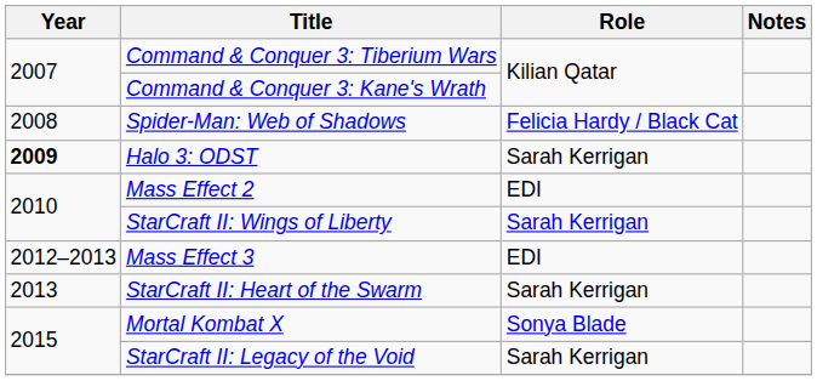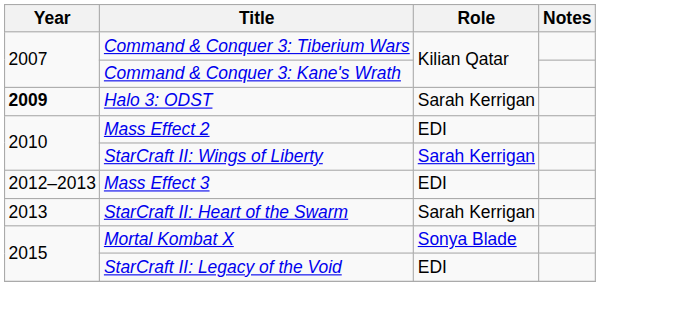 <table class="wikitable sortable">
 <tr>
 <th>Year</th>
 <th>Title</th>
 <th>Role</th>
 <th>Notes</th>
 </tr>
 <tr>
 <td rowspan="2">2007</td>
 <td><em><a href='#'>Command & Conquer 3: Tiberium Wars</a></em></td>
 <td rowspan="2">Kilian Qatar</td>
 <td></td>
 </tr>
 <tr>
 <td><em><a href='#'>Command & Conquer 3: Kane's Wrath</a></em></td>
-<td></td>
-</tr>
-<tr>
-<td>2008</td>
-<td><em><a href='#'>Spider-Man: Web of Shadows</a></em></td>
-<td><a href='#'>Felicia Hardy / Black Cat</a></td>
 <td></td>
 </tr>
 <tr>
 <td><strong>2009</strong></td>
 <td><em><a href='#'>Halo 3: ODST</a></em></td>
 <td>Sarah Kerrigan</td>
 <td></td>
 </tr>
 <tr>
 <td rowspan="2">2010</td>
 <td><em><a href='#'>Mass Effect 2</a></em></td>
 <td>EDI</td>
 <td></td>
 </tr>
 <tr>
 <td><em><a href='#'>StarCraft II: Wings of Liberty</a></em></td>
 <td><a href='#'>Sarah Kerrigan</a></td>
 <td></td>
 </tr>
 <tr>
 <td>2012–2013</td>
 <td><em><a href='#'>Mass Effect 3</a></em></td>
 <td>EDI</td>
 <td></td>
 </tr>
 <tr>
 <td>2013</td>
 <td><em><a href='#'>StarCraft II: Heart of the Swarm</a></em></td>
 <td>Sarah Kerrigan</td>
 <td></td>
 </tr>
 <tr>
 <td rowspan="2">2015</td>
 <td><em><a href='#'>Mortal Kombat X</a></em></td>
 <td><a href='#'>Sonya Blade</a></td>
 <td></td>
 </tr>
 <tr>
 <td><em><a href='#'>StarCraft II: Legacy of the Void</a></em></td>
-<td>Sarah Kerrigan</td>
+<td>EDI</td>
 <td></td>
 </tr>
 <tr>
 </tr>
 </table>
